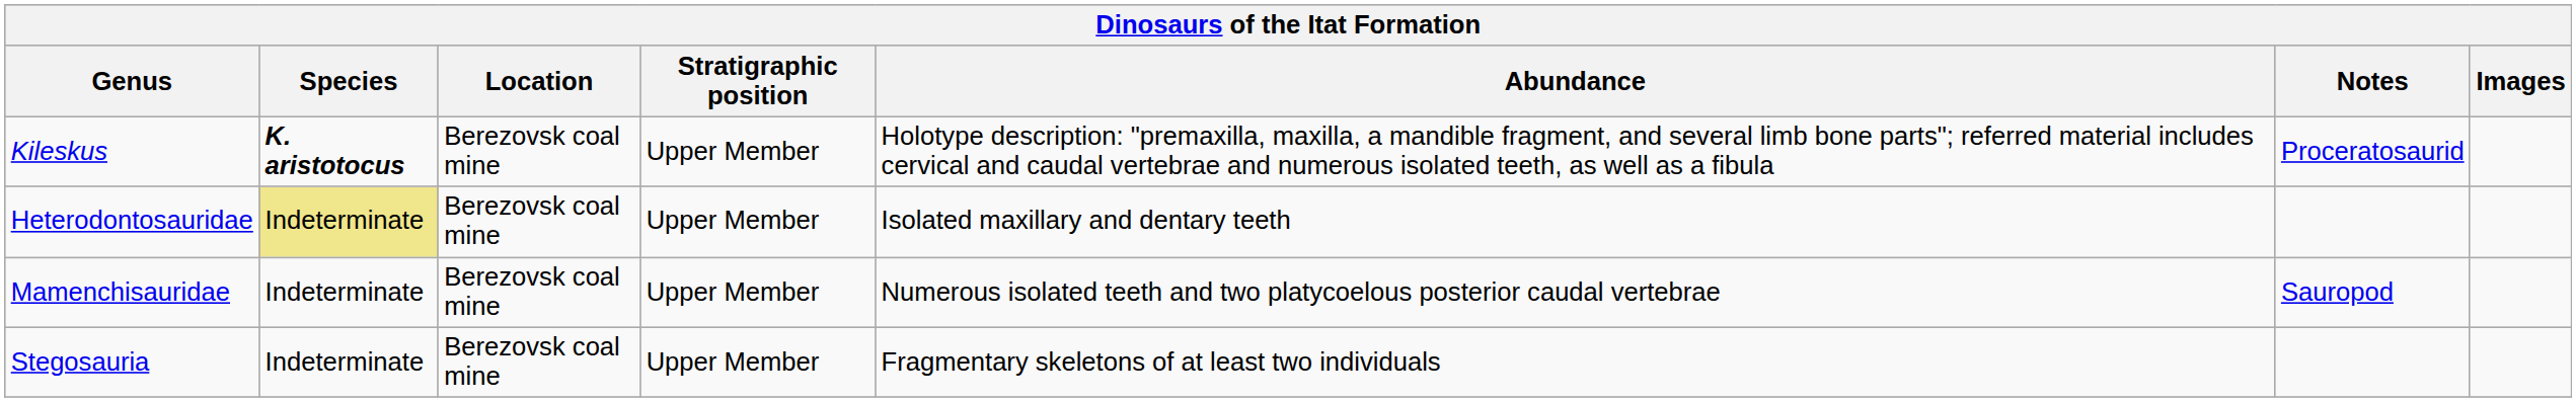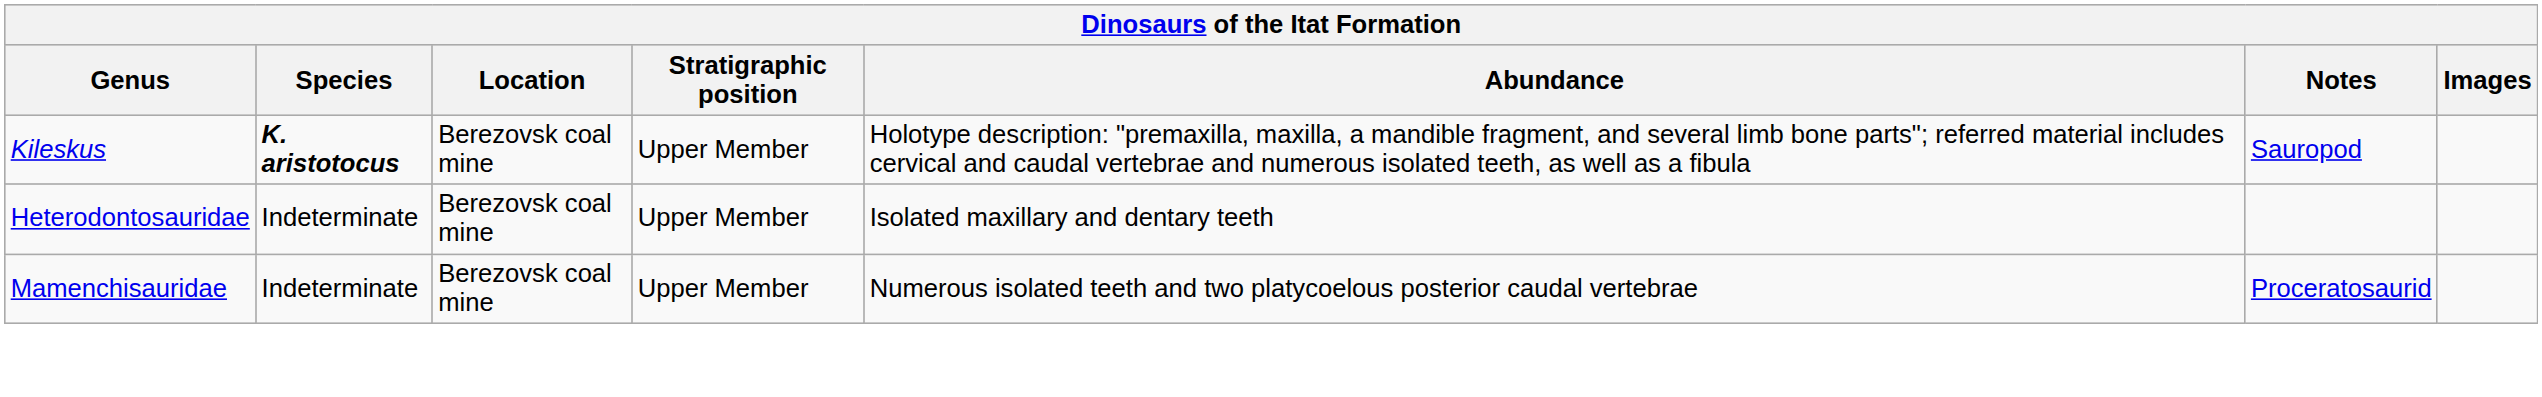 <table class="wikitable" align="center" width="100%">
 <tr>
 <th colspan="7" align="center"><a href='#'>Dinosaurs</a> of the Itat Formation</th>
 </tr>
 <tr>
 <th>Genus</th>
 <th>Species</th>
 <th>Location</th>
 <th>Stratigraphic position</th>
 <th>Abundance</th>
 <th>Notes</th>
 <th>Images</th>
 </tr>
 <tr>
 <td><em><a href='#'>Kileskus</a></em></td>
 <td><strong><em>K. aristotocus</em></strong></td>
 <td>Berezovsk coal mine</td>
 <td>Upper Member</td>
 <td>Holotype description: "premaxilla, maxilla, a mandible fragment, and several limb bone parts"; referred material includes cervical and caudal vertebrae and numerous isolated teeth, as well as a fibula</td>
-<td><a href='#'>Proceratosaurid</a></td>
+<td><a href='#'>Sauropod</a></td>
 <td></td>
 </tr>
 <tr>
 <td><a href='#'>Heterodontosauridae</a></td>
-<td style="background: khaki;">Indeterminate</td>
+<td>Indeterminate</td>
 <td>Berezovsk coal mine</td>
 <td>Upper Member</td>
 <td>Isolated maxillary and dentary teeth</td>
 <td></td>
 <td></td>
 </tr>
 <tr>
 <td><a href='#'>Mamenchisauridae</a></td>
 <td>Indeterminate</td>
 <td>Berezovsk coal mine</td>
 <td>Upper Member</td>
 <td>Numerous isolated teeth and two platycoelous posterior caudal vertebrae</td>
-<td><a href='#'>Sauropod</a></td>
-<td></td>
-</tr>
-<tr>
-<td><a href='#'>Stegosauria</a></td>
-<td>Indeterminate</td>
-<td>Berezovsk coal mine</td>
-<td>Upper Member</td>
-<td>Fragmentary skeletons of at least two individuals</td>
-<td></td>
+<td><a href='#'>Proceratosaurid</a></td>
 <td></td>
 </tr>
 </table>
